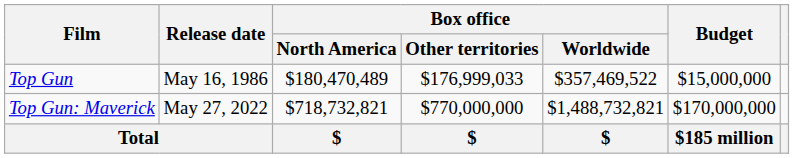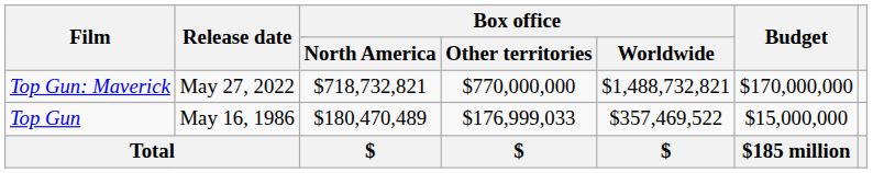 <table class="wikitable" style=text-align:center;">
 <tr>
 <th rowspan="2">Film</th>
 <th rowspan="2">Release date</th>
 <th colspan="3">Box office</th>
 <th rowspan="2">Budget</th>
 <th rowspan="2"></th>
 </tr>
 <tr>
 <th>North America</th>
 <th>Other territories</th>
 <th>Worldwide</th>
 </tr>
 <tr>
+<td style="text-align: left;"><em><a href='#'>Top Gun: Maverick</a></em></td>
+<td style="text-align: left;">May 27, 2022</td>
+<td>$718,732,821</td>
+<td>$770,000,000</td>
+<td>$1,488,732,821</td>
+<td>$170,000,000</td>
+<td></td>
+</tr>
+<tr>
 <td style="text-align: left;"><em><a href='#'>Top Gun</a></em></td>
 <td style="text-align: left;">May 16, 1986</td>
 <td>$180,470,489</td>
 <td>$176,999,033</td>
 <td>$357,469,522</td>
 <td>$15,000,000</td>
-<td></td>
-</tr>
-<tr>
-<td style="text-align: left;"><em><a href='#'>Top Gun: Maverick</a></em></td>
-<td style="text-align: left;">May 27, 2022</td>
-<td>$718,732,821</td>
-<td>$770,000,000</td>
-<td>$1,488,732,821</td>
-<td>$170,000,000</td>
 <td></td>
 </tr>
 <tr>
 <th colspan="2">Total</th>
 <th>$</th>
 <th>$</th>
 <th>$</th>
 <th style="text-align: center;">$185 million</th>
 <th></th>
 </tr>
 </table>
